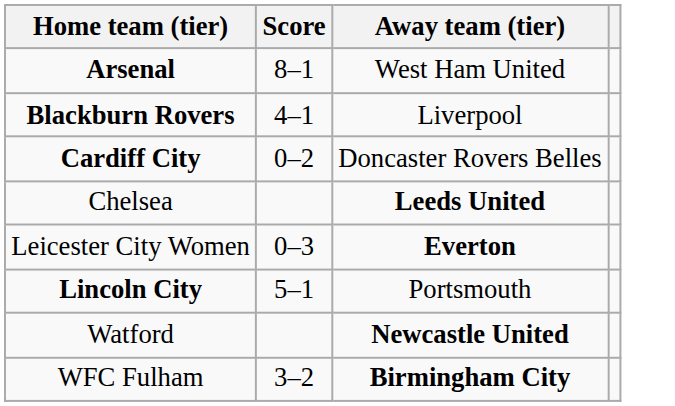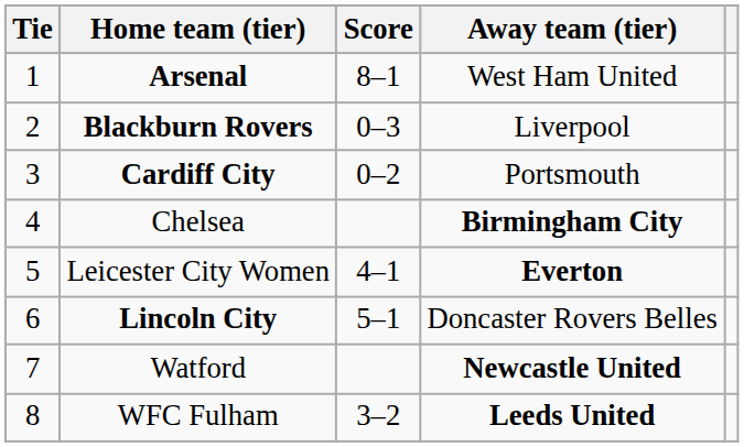 <table class="wikitable" style="text-align:center; font-size:85%">
 <tr>
+<th>Tie</th>
 <th>Home team (tier)</th>
 <th>Score</th>
 <th>Away team (tier)</th>
 <th></th>
 </tr>
 <tr>
+<td align="center">1</td>
 <td><strong>Arsenal</strong></td>
 <td align="center">8–1</td>
 <td>West Ham United</td>
 <td></td>
 </tr>
 <tr>
+<td align="center">2</td>
 <td><strong>Blackburn Rovers</strong></td>
-<td align="center">4–1</td>
+<td align="center">0–3</td>
 <td>Liverpool</td>
 <td></td>
 </tr>
 <tr>
+<td align="center">3</td>
 <td><strong>Cardiff City</strong></td>
 <td align="center">0–2</td>
+<td>Portsmouth</td>
+<td></td>
+</tr>
+<tr>
+<td align="center">4</td>
+<td>Chelsea</td>
+<td align="center"></td>
+<td><strong>Birmingham City</strong></td>
+<td></td>
+</tr>
+<tr>
+<td align="center">5</td>
+<td>Leicester City Women</td>
+<td align="center">4–1</td>
+<td><strong>Everton</strong></td>
+<td></td>
+</tr>
+<tr>
+<td align="center">6</td>
+<td><strong>Lincoln City</strong></td>
+<td align="center">5–1</td>
 <td>Doncaster Rovers Belles</td>
 <td></td>
 </tr>
 <tr>
-<td>Chelsea</td>
-<td align="center"></td>
-<td><strong>Leeds United</strong></td>
-<td></td>
-</tr>
-<tr>
-<td>Leicester City Women</td>
-<td align="center">0–3</td>
-<td><strong>Everton</strong></td>
-<td></td>
-</tr>
-<tr>
-<td><strong>Lincoln City</strong></td>
-<td align="center">5–1</td>
-<td>Portsmouth</td>
-<td></td>
-</tr>
-<tr>
+<td align="center">7</td>
 <td>Watford</td>
 <td align="center"></td>
 <td><strong>Newcastle United</strong></td>
 <td></td>
 </tr>
 <tr>
+<td align="center">8</td>
 <td>WFC Fulham</td>
 <td align="center">3–2 </td>
-<td><strong>Birmingham City</strong></td>
+<td><strong>Leeds United</strong></td>
 <td></td>
 </tr>
 </table>
